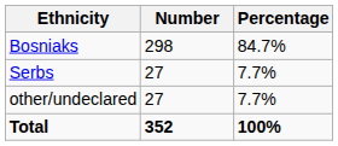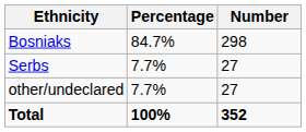 <table class="wikitable">
 <tr>
 <th width="100px">Ethnicity</th>
+<th width="80px">Percentage</th>
 <th width="80px">Number</th>
-<th width="80px">Percentage</th>
 </tr>
 <tr>
 <td><a href='#'>Bosniaks</a></td>
+<td>84.7%</td>
 <td>298</td>
-<td>84.7%</td>
 </tr>
 <tr>
 <td><a href='#'>Serbs</a></td>
+<td>7.7%</td>
 <td>27</td>
-<td>7.7%</td>
 </tr>
 <tr>
 <td>other/undeclared</td>
+<td>7.7%</td>
 <td>27</td>
-<td>7.7%</td>
 </tr>
 <tr>
 <td><strong>Total</strong></td>
+<td><strong>100%</strong></td>
 <td><strong>352</strong></td>
-<td><strong>100%</strong></td>
 </tr>
 </table>
